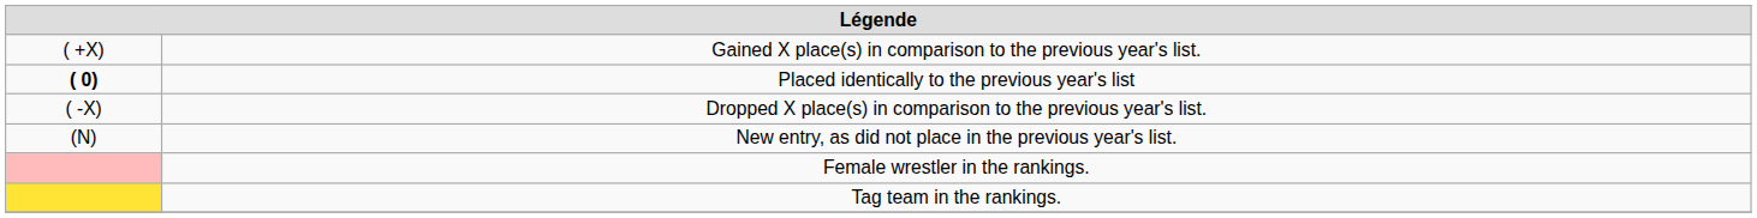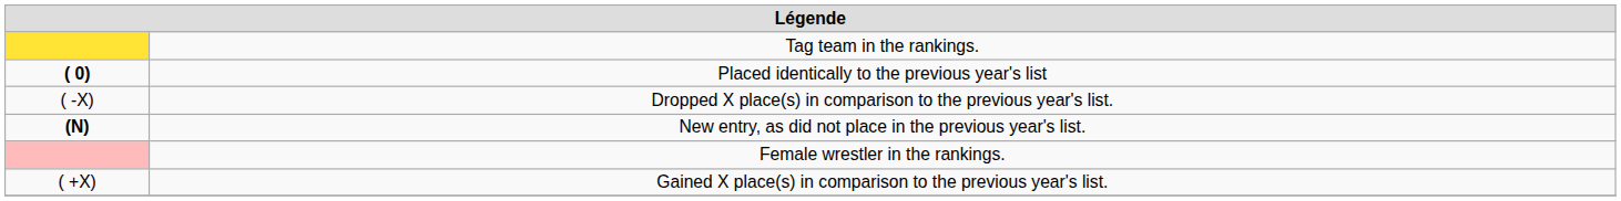 <table class="wikitable" width="100%" style="font-size:85%; text-align:center;">
 <tr>
 <th style="background: #DDDDDD;" colspan="2">Légende</th>
 </tr>
 <tr>
-<td>( +X)</td>
-<td>Gained X place(s) in comparison to the previous year's list.</td>
+<td style="background: #FFE436;"><br></td>
+<td>Tag team in the rankings.</td>
 </tr>
 <tr>
 <td><strong>( 0)</strong></td>
 <td>Placed identically to the previous year's list</td>
 </tr>
 <tr>
 <td>( -X)</td>
 <td>Dropped X place(s) in comparison to the previous year's list.</td>
 </tr>
 <tr>
-<td>(N)</td>
+<td><strong>(N)</strong></td>
 <td>New entry, as did not place in the previous year's list.</td>
 </tr>
 <tr>
 <td style="background: #FFBBBB;"><br></td>
 <td>Female wrestler in the rankings.</td>
 </tr>
 <tr>
-<td style="background: #FFE436;"><br></td>
-<td>Tag team in the rankings.</td>
+<td>( +X)</td>
+<td>Gained X place(s) in comparison to the previous year's list.</td>
 </tr>
 <tr>
 </tr>
 </table>
